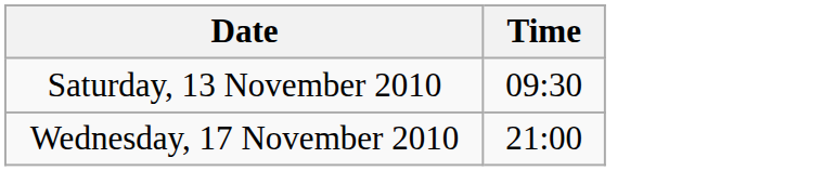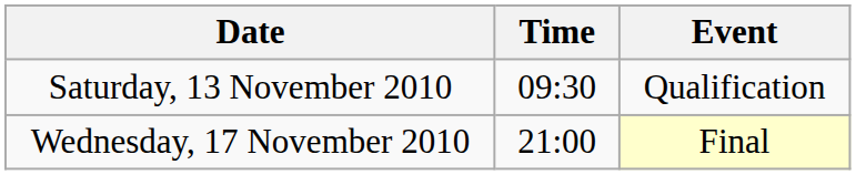 <table class = "wikitable" style="text-align:center;">
 <tr>
 <th width=220>Date</th>
 <th width=50>Time</th>
+<th width=100>Event</th>
 </tr>
 <tr>
 <td>Saturday, 13 November 2010</td>
 <td>09:30</td>
+<td>Qualification</td>
 </tr>
 <tr>
 <td>Wednesday, 17 November 2010</td>
 <td>21:00</td>
+<td bgcolor=ffffcc>Final</td>
 </tr>
 </table>
